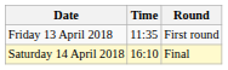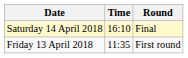 <table class="wikitable">
 <tr>
 <th>Date</th>
 <th>Time</th>
 <th>Round</th>
 </tr>
 <tr>
+<td style=background:lemonchiffon>Saturday 14 April 2018</td>
+<td style=background:lemonchiffon>16:10</td>
+<td style=background:lemonchiffon>Final</td>
+</tr>
+<tr>
 <td>Friday 13 April 2018</td>
 <td>11:35</td>
 <td>First round</td>
 </tr>
-<tr>
-<td style=background:lemonchiffon>Saturday 14 April 2018</td>
-<td style=background:lemonchiffon>16:10</td>
-<td style=background:lemonchiffon>Final</td>
-</tr>
 </table>
